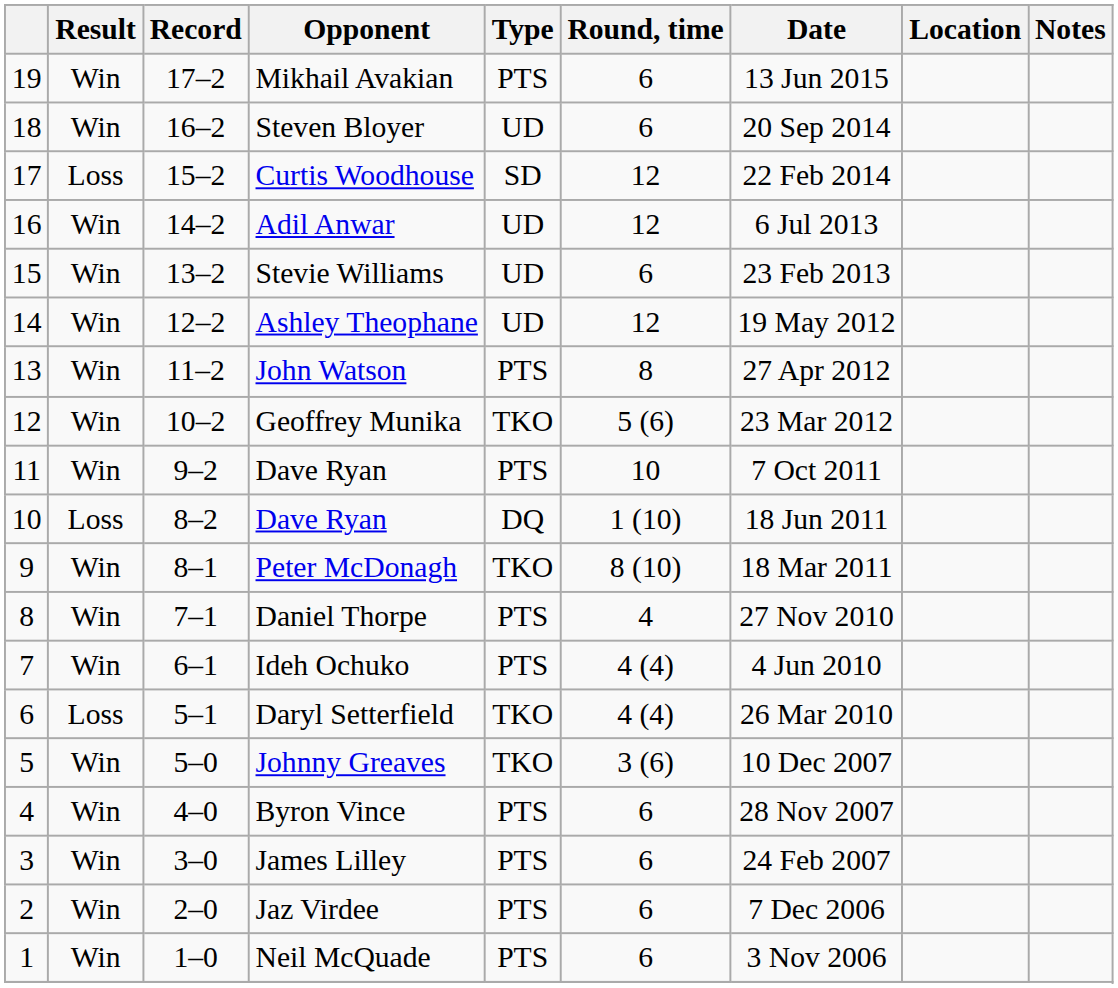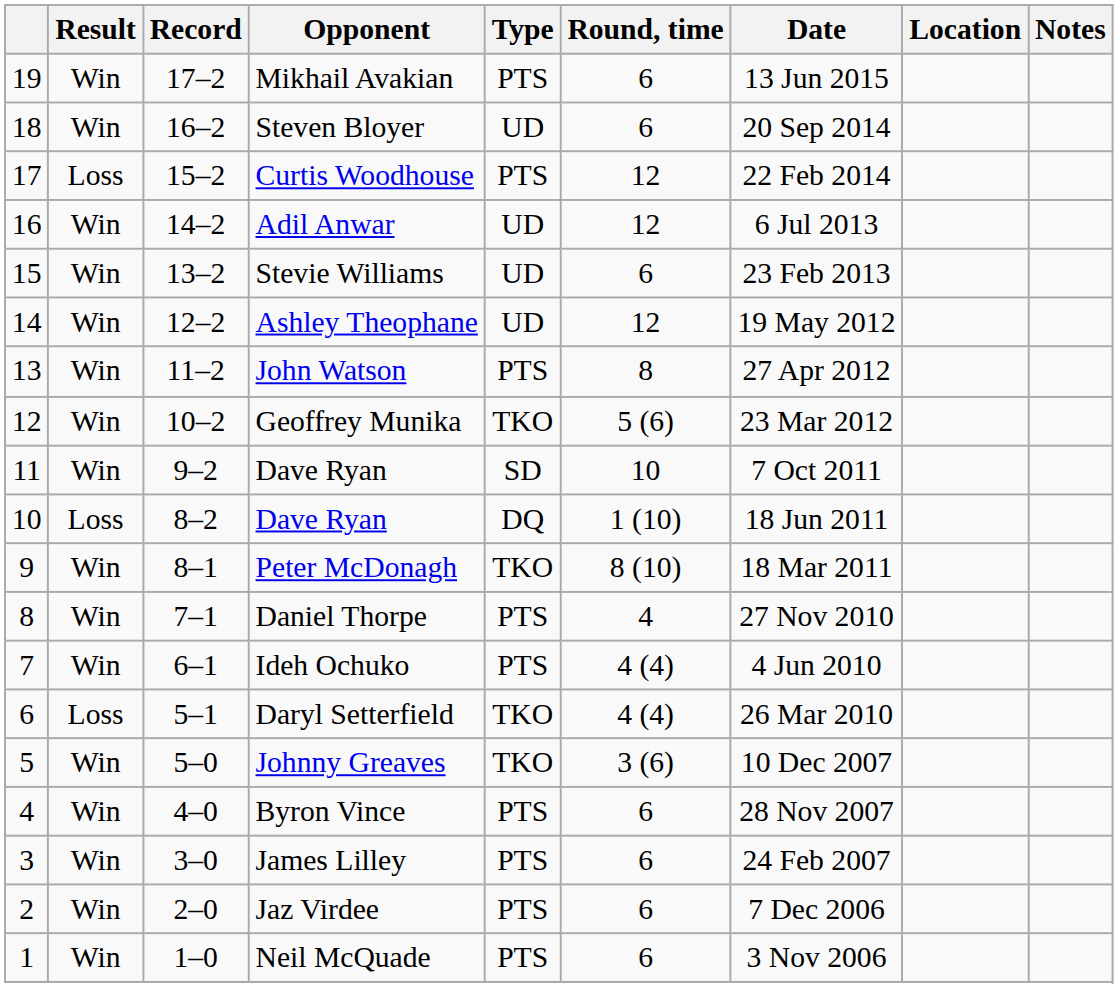 <table class="wikitable" style="text-align:center; font-size:95%">
 <tr>
 <th></th>
 <th>Result</th>
 <th>Record</th>
 <th>Opponent</th>
 <th>Type</th>
 <th>Round, time</th>
 <th>Date</th>
 <th>Location</th>
 <th>Notes</th>
 </tr>
 <tr>
 <td>19</td>
 <td>Win</td>
 <td>17–2</td>
 <td align=left> Mikhail Avakian</td>
 <td>PTS</td>
 <td>6</td>
 <td>13 Jun 2015</td>
 <td align=left></td>
 <td></td>
 </tr>
 <tr>
 <td>18</td>
 <td>Win</td>
 <td>16–2</td>
 <td align=left> Steven Bloyer</td>
 <td>UD</td>
 <td>6</td>
 <td>20 Sep 2014</td>
 <td align=left></td>
 <td></td>
 </tr>
 <tr>
 <td>17</td>
 <td>Loss</td>
 <td>15–2</td>
 <td align=left> <a href='#'>Curtis Woodhouse</a></td>
-<td>SD</td>
+<td>PTS</td>
 <td>12</td>
 <td>22 Feb 2014</td>
 <td align=left></td>
 <td align=left></td>
 </tr>
 <tr>
 <td>16</td>
 <td>Win</td>
 <td>14–2</td>
 <td align=left> <a href='#'>Adil Anwar</a></td>
 <td>UD</td>
 <td>12</td>
 <td>6 Jul 2013</td>
 <td align=left></td>
 <td align=left></td>
 </tr>
 <tr>
 <td>15</td>
 <td>Win</td>
 <td>13–2</td>
 <td align=left> Stevie Williams</td>
 <td>UD</td>
 <td>6</td>
 <td>23 Feb 2013</td>
 <td align=left></td>
 <td align=left></td>
 </tr>
 <tr>
 <td>14</td>
 <td>Win</td>
 <td>12–2</td>
 <td align=left> <a href='#'>Ashley Theophane</a></td>
 <td>UD</td>
 <td>12</td>
 <td>19 May 2012</td>
 <td align=left></td>
 <td align=left></td>
 </tr>
 <tr>
 <td>13</td>
 <td>Win</td>
 <td>11–2</td>
 <td align=left> <a href='#'>John Watson</a></td>
 <td>PTS</td>
 <td>8</td>
 <td>27 Apr 2012</td>
 <td align=left></td>
 <td></td>
 </tr>
 <tr>
 <td>12</td>
 <td>Win</td>
 <td>10–2</td>
 <td align=left> Geoffrey Munika</td>
 <td>TKO</td>
 <td>5 (6)</td>
 <td>23 Mar 2012</td>
 <td align=left></td>
 <td></td>
 </tr>
 <tr>
 <td>11</td>
 <td>Win</td>
 <td>9–2</td>
 <td align=left> Dave Ryan</td>
-<td>PTS</td>
+<td>SD</td>
 <td>10</td>
 <td>7 Oct 2011</td>
 <td align=left></td>
 <td></td>
 </tr>
 <tr>
 <td>10</td>
 <td>Loss</td>
 <td>8–2</td>
 <td align=left> <a href='#'>Dave Ryan</a></td>
 <td>DQ</td>
 <td>1 (10)</td>
 <td>18 Jun 2011</td>
 <td align=left></td>
 <td></td>
 </tr>
 <tr>
 <td>9</td>
 <td>Win</td>
 <td>8–1</td>
 <td align=left> <a href='#'>Peter McDonagh</a></td>
 <td>TKO</td>
 <td>8 (10)</td>
 <td>18 Mar 2011</td>
 <td align=left></td>
 <td align=left></td>
 </tr>
 <tr>
 <td>8</td>
 <td>Win</td>
 <td>7–1</td>
 <td align=left> Daniel Thorpe</td>
 <td>PTS</td>
 <td>4</td>
 <td>27 Nov 2010</td>
 <td align=left></td>
 <td></td>
 </tr>
 <tr>
 <td>7</td>
 <td>Win</td>
 <td>6–1</td>
 <td align=left> Ideh Ochuko</td>
 <td>PTS</td>
 <td>4 (4)</td>
 <td>4 Jun 2010</td>
 <td align=left></td>
 <td></td>
 </tr>
 <tr>
 <td>6</td>
 <td>Loss</td>
 <td>5–1</td>
 <td align=left> Daryl Setterfield</td>
 <td>TKO</td>
 <td>4 (4)</td>
 <td>26 Mar 2010</td>
 <td align=left></td>
 <td></td>
 </tr>
 <tr>
 <td>5</td>
 <td>Win</td>
 <td>5–0</td>
 <td align=left> <a href='#'>Johnny Greaves</a></td>
 <td>TKO</td>
 <td>3 (6)</td>
 <td>10 Dec 2007</td>
 <td align=left></td>
 <td></td>
 </tr>
 <tr>
 <td>4</td>
 <td>Win</td>
 <td>4–0</td>
 <td align=left> Byron Vince</td>
 <td>PTS</td>
 <td>6</td>
 <td>28 Nov 2007</td>
 <td align=left></td>
 <td></td>
 </tr>
 <tr>
 <td>3</td>
 <td>Win</td>
 <td>3–0</td>
 <td align=left> James Lilley</td>
 <td>PTS</td>
 <td>6</td>
 <td>24 Feb 2007</td>
 <td align=left></td>
 <td></td>
 </tr>
 <tr>
 <td>2</td>
 <td>Win</td>
 <td>2–0</td>
 <td align=left> Jaz Virdee</td>
 <td>PTS</td>
 <td>6</td>
 <td>7 Dec 2006</td>
 <td align=left></td>
 <td></td>
 </tr>
 <tr>
 <td>1</td>
 <td>Win</td>
 <td>1–0</td>
 <td align=left> Neil McQuade</td>
 <td>PTS</td>
 <td>6</td>
 <td>3 Nov 2006</td>
 <td align=left></td>
 </tr>
 <tr>
 </tr>
 </table>
